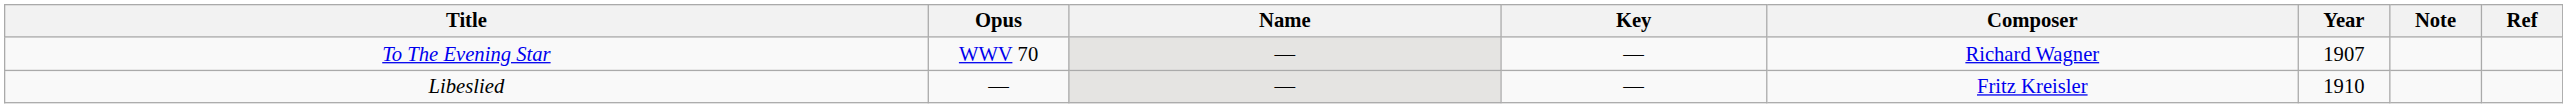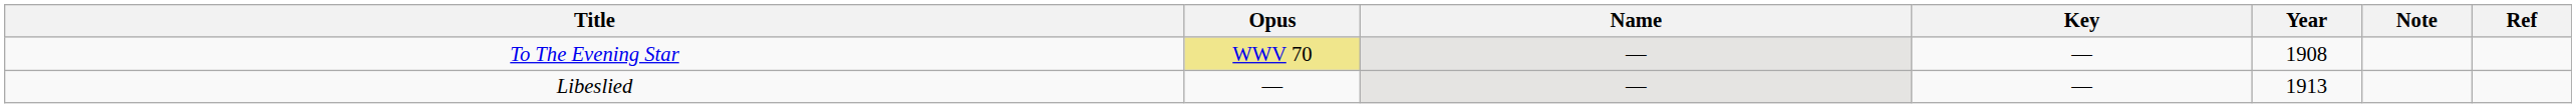 <table class="wikitable" style="font-size: 100%; width:100%; text-align: center">
 <tr>
 <th width= 13.9%>Title</th>
 <th width=  1.9%>Opus</th>
 <th width=  6.5%>Name</th>
 <th width=    4%>Key</th>
-<th width=    8%>Composer</th>
 <th width=    1%>Year</th>
 <th width=    1%>Note</th>
 <th width=    1%>Ref</th>
 </tr>
 <tr>
 <td><em><a href='#'>To The Evening Star</a></em></td>
-<td><a href='#'>WWV</a> 70</td>
+<td style="background: khaki;"><a href='#'>WWV</a> 70</td>
 <td style="background-color:#E5E4E2;">—</td>
 <td>—</td>
-<td><a href='#'>Richard Wagner</a></td>
-<td>1907</td>
+<td>1908</td>
 <td></td>
 <td></td>
 </tr>
 <tr>
 <td><em>Libeslied</em></td>
 <td>—</td>
 <td style="background-color:#E5E4E2;">—</td>
 <td>—</td>
-<td><a href='#'>Fritz Kreisler</a></td>
-<td>1910</td>
+<td>1913</td>
 <td></td>
 <td></td>
 </tr>
 </table>
